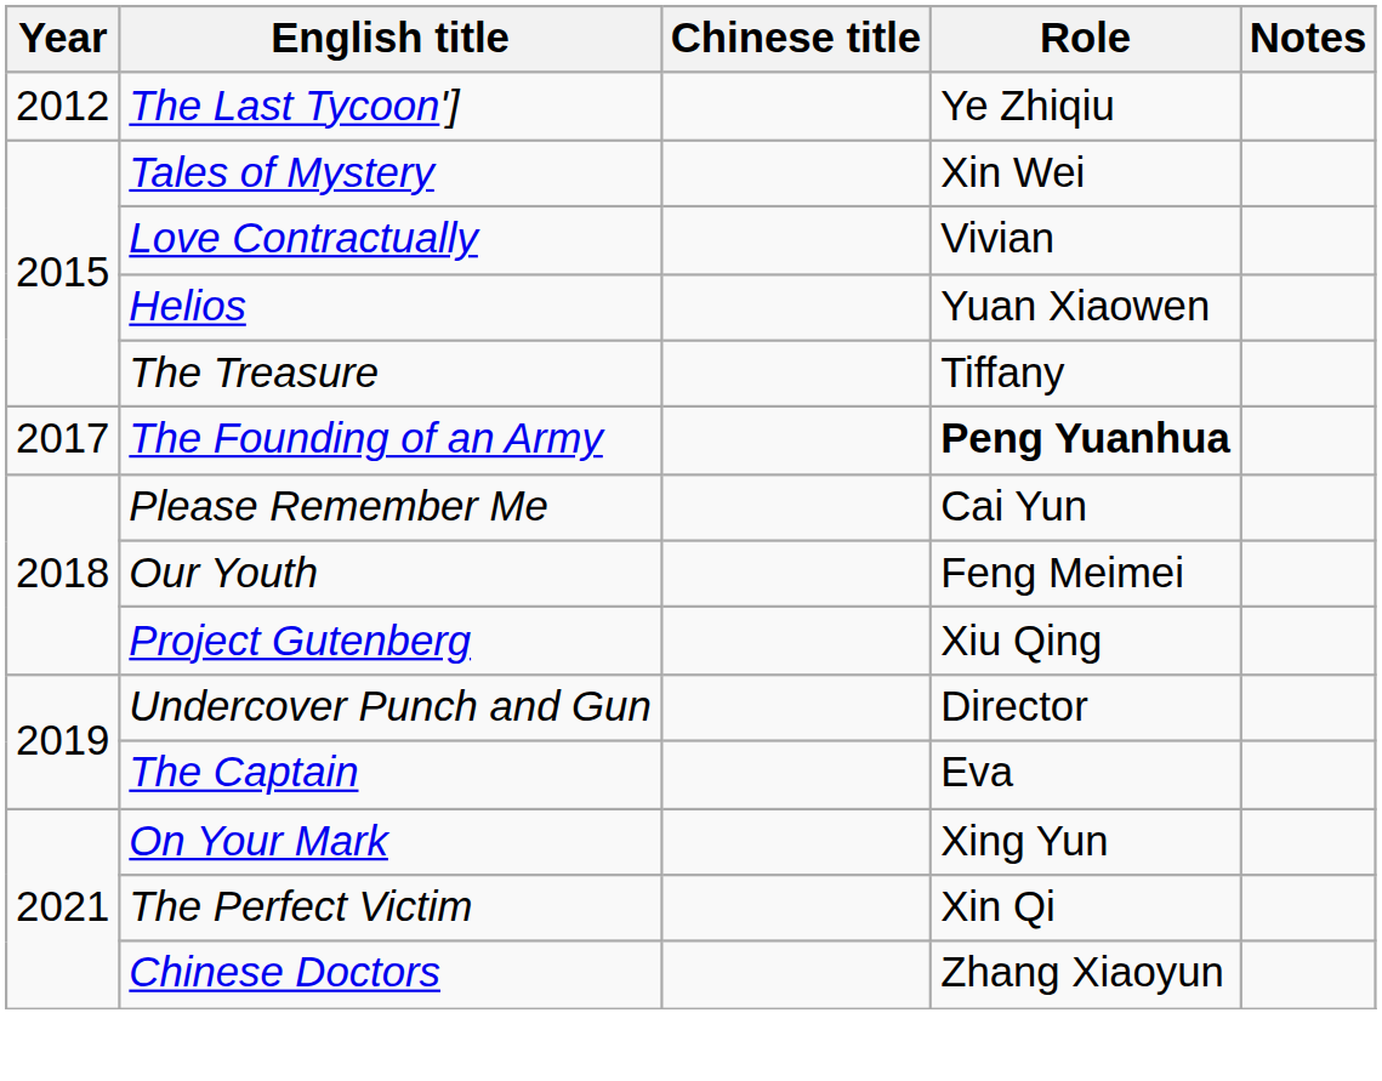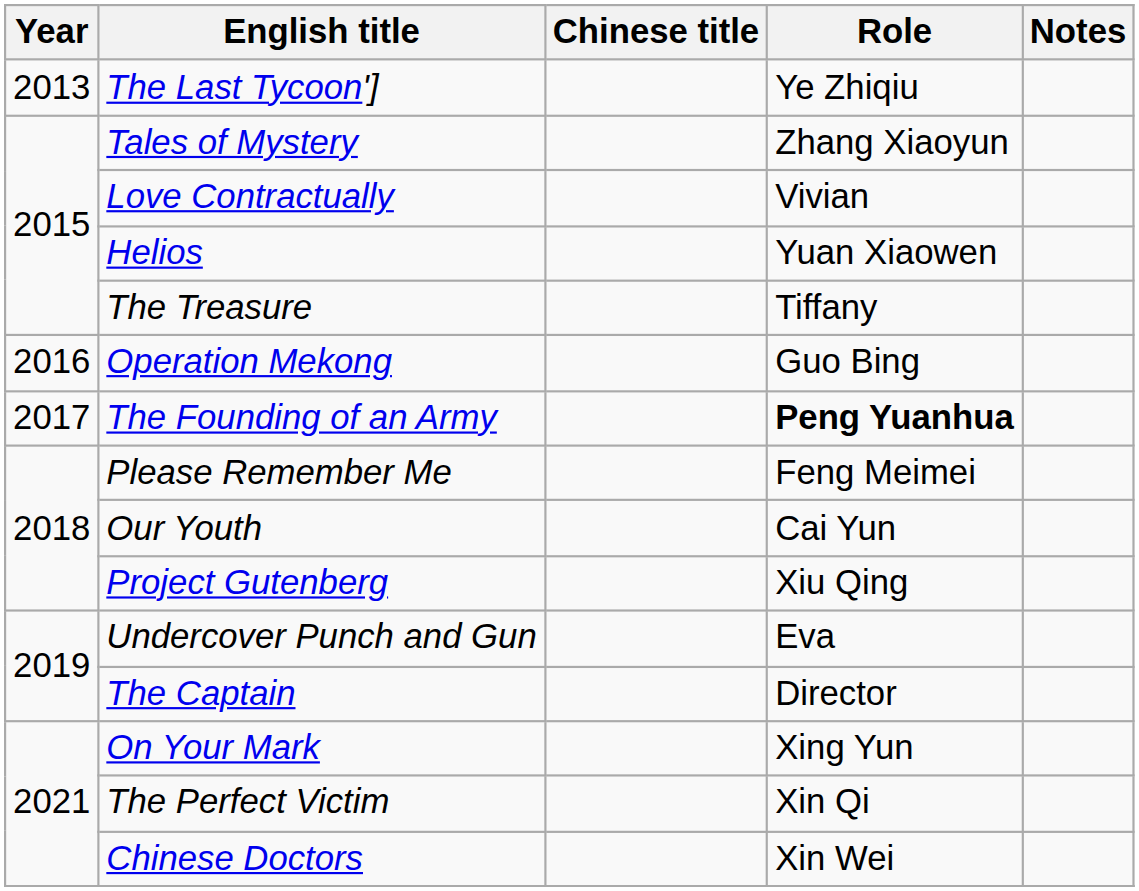 <table class="wikitable">
 <tr>
 <th>Year</th>
 <th>English title</th>
 <th>Chinese title</th>
 <th>Role</th>
 <th>Notes</th>
 </tr>
 <tr>
-<td>2012</td>
+<td>2013</td>
 <td><em><a href='#'>The Last Tycoon</a>']</em></td>
 <td></td>
 <td>Ye Zhiqiu</td>
 <td></td>
 </tr>
 <tr>
 <td rowspan="4">2015</td>
 <td><em><a href='#'>Tales of Mystery</a></em></td>
 <td></td>
-<td>Xin Wei</td>
+<td>Zhang Xiaoyun</td>
 <td></td>
 </tr>
 <tr>
 <td><em><a href='#'>Love Contractually</a></em></td>
 <td></td>
 <td>Vivian</td>
 <td></td>
 </tr>
 <tr>
 <td><em><a href='#'>Helios</a></em></td>
 <td></td>
 <td>Yuan Xiaowen</td>
 <td></td>
 </tr>
 <tr>
 <td><em>The Treasure</em></td>
 <td></td>
 <td>Tiffany</td>
 <td></td>
 </tr>
 <tr>
+<td>2016</td>
+<td><em><a href='#'>Operation Mekong</a></em></td>
+<td></td>
+<td>Guo Bing</td>
+<td></td>
+</tr>
+<tr>
 <td>2017</td>
 <td><em><a href='#'>The Founding of an Army</a></em></td>
 <td></td>
 <td><strong>Peng Yuanhua</strong></td>
 <td></td>
 </tr>
 <tr>
 <td rowspan="3">2018</td>
 <td><em>Please Remember Me</em></td>
 <td></td>
-<td>Cai Yun</td>
+<td>Feng Meimei</td>
 <td></td>
 </tr>
 <tr>
 <td><em>Our Youth</em></td>
 <td></td>
-<td>Feng Meimei</td>
+<td>Cai Yun</td>
 <td></td>
 </tr>
 <tr>
 <td><em><a href='#'>Project Gutenberg</a></em></td>
 <td></td>
 <td>Xiu Qing</td>
 <td></td>
 </tr>
 <tr>
 <td rowspan="2">2019</td>
 <td><em>Undercover Punch and Gun</em></td>
 <td></td>
-<td>Director</td>
+<td>Eva</td>
 <td></td>
 </tr>
 <tr>
 <td><em><a href='#'>The Captain</a></em></td>
 <td></td>
-<td>Eva</td>
+<td>Director</td>
 <td></td>
 </tr>
 <tr>
 <td rowspan="3">2021</td>
 <td><em><a href='#'>On Your Mark</a></em></td>
 <td></td>
 <td>Xing Yun</td>
 <td></td>
 </tr>
 <tr>
 <td><em>The Perfect Victim</em></td>
 <td></td>
 <td>Xin Qi</td>
 <td></td>
 </tr>
 <tr>
 <td><em><a href='#'>Chinese Doctors</a></em></td>
 <td></td>
-<td>Zhang Xiaoyun</td>
+<td>Xin Wei</td>
 <td></td>
 </tr>
 <tr>
 </tr>
 </table>
